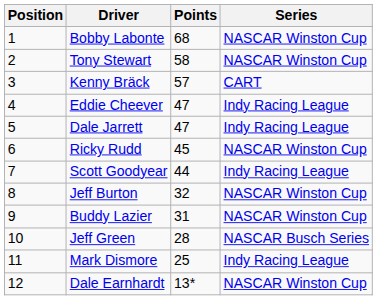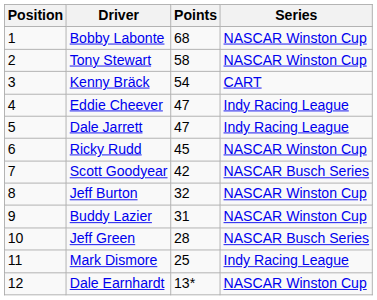 <table class="wikitable">
 <tr>
 <th>Position</th>
 <th>Driver</th>
 <th>Points</th>
 <th>Series</th>
 </tr>
 <tr>
 <td>1</td>
 <td> <a href='#'>Bobby Labonte</a></td>
 <td>68</td>
 <td><a href='#'>NASCAR Winston Cup</a></td>
 </tr>
 <tr>
 <td>2</td>
 <td> <a href='#'>Tony Stewart</a></td>
 <td>58</td>
 <td><a href='#'>NASCAR Winston Cup</a></td>
 </tr>
 <tr>
 <td>3</td>
 <td> <a href='#'>Kenny Bräck</a></td>
-<td>57</td>
+<td>54</td>
 <td><a href='#'>CART</a></td>
 </tr>
 <tr>
 <td>4</td>
 <td> <a href='#'>Eddie Cheever</a></td>
 <td>47</td>
 <td><a href='#'>Indy Racing League</a></td>
 </tr>
 <tr>
 <td>5</td>
 <td> <a href='#'>Dale Jarrett</a></td>
 <td>47</td>
 <td><a href='#'>Indy Racing League</a></td>
 </tr>
 <tr>
 <td>6</td>
 <td> <a href='#'>Ricky Rudd</a></td>
 <td>45</td>
 <td><a href='#'>NASCAR Winston Cup</a></td>
 </tr>
 <tr>
 <td>7</td>
 <td> <a href='#'>Scott Goodyear</a></td>
-<td>44</td>
-<td><a href='#'>Indy Racing League</a></td>
+<td>42</td>
+<td><a href='#'>NASCAR Busch Series</a></td>
 </tr>
 <tr>
 <td>8</td>
 <td> <a href='#'>Jeff Burton</a></td>
 <td>32</td>
 <td><a href='#'>NASCAR Winston Cup</a></td>
 </tr>
 <tr>
 <td>9</td>
 <td> <a href='#'>Buddy Lazier</a></td>
 <td>31</td>
 <td><a href='#'>NASCAR Winston Cup</a></td>
 </tr>
 <tr>
 <td>10</td>
 <td> <a href='#'>Jeff Green</a></td>
 <td>28</td>
 <td><a href='#'>NASCAR Busch Series</a></td>
 </tr>
 <tr>
 <td>11</td>
 <td> <a href='#'>Mark Dismore</a></td>
 <td>25</td>
 <td><a href='#'>Indy Racing League</a></td>
 </tr>
 <tr>
 <td>12</td>
 <td> <a href='#'>Dale Earnhardt</a></td>
 <td>13*</td>
 <td><a href='#'>NASCAR Winston Cup</a></td>
 </tr>
 </table>
